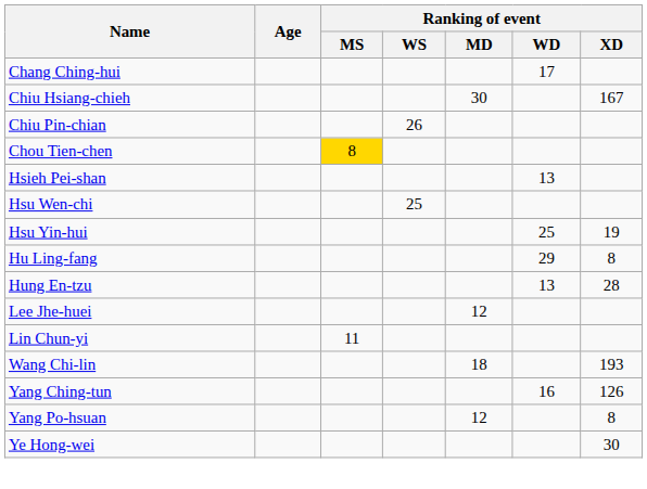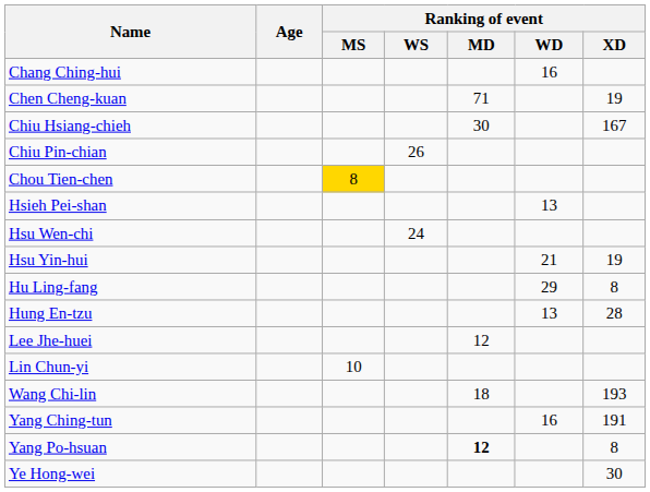 <table class="wikitable" style="width:600px; font-size:95%; text-align:center">
 <tr>
 <th rowspan="2" align="left">Name</th>
 <th rowspan="2" align="left">Age</th>
 <th colspan="5" align="center">Ranking of event</th>
 </tr>
 <tr>
 <th align="left">MS</th>
 <th align="left">WS</th>
 <th align="left">MD</th>
 <th align="left">WD</th>
 <th align="left">XD</th>
 </tr>
 <tr>
 <td align="left"><a href='#'>Chang Ching-hui</a></td>
 <td align="left"></td>
 <td></td>
 <td></td>
 <td></td>
-<td>17</td>
+<td>16</td>
 <td></td>
+</tr>
+<tr>
+<td align="left"><a href='#'>Chen Cheng-kuan</a></td>
+<td align="left"></td>
+<td></td>
+<td></td>
+<td>71</td>
+<td></td>
+<td>19</td>
 </tr>
 <tr>
 <td align="left"><a href='#'>Chiu Hsiang-chieh</a></td>
 <td align="left"></td>
 <td></td>
 <td></td>
 <td>30</td>
 <td></td>
 <td>167</td>
 </tr>
 <tr>
 <td align="left"><a href='#'>Chiu Pin-chian</a></td>
 <td align="left"></td>
 <td></td>
 <td>26</td>
 <td></td>
 <td></td>
 <td></td>
 </tr>
 <tr>
 <td align="left"><a href='#'>Chou Tien-chen</a></td>
 <td align="left"></td>
 <td style="background: gold;">8</td>
 <td></td>
 <td></td>
 <td></td>
 <td></td>
 </tr>
 <tr>
 <td align="left"><a href='#'>Hsieh Pei-shan</a></td>
 <td align="left"></td>
 <td></td>
 <td></td>
 <td></td>
 <td>13</td>
 <td></td>
 </tr>
 <tr>
 <td align="left"><a href='#'>Hsu Wen-chi</a></td>
 <td align="left"></td>
 <td></td>
-<td>25</td>
+<td>24</td>
 <td></td>
 <td></td>
 <td></td>
 </tr>
 <tr>
 <td align="left"><a href='#'>Hsu Yin-hui</a></td>
 <td align="left"></td>
 <td></td>
 <td></td>
 <td></td>
-<td>25</td>
+<td>21</td>
 <td>19</td>
 </tr>
 <tr>
 <td align="left"><a href='#'>Hu Ling-fang</a></td>
 <td align="left"></td>
 <td></td>
 <td></td>
 <td></td>
 <td>29</td>
 <td>8</td>
 </tr>
 <tr>
 <td align="left"><a href='#'>Hung En-tzu</a></td>
 <td align="left"></td>
 <td></td>
 <td></td>
 <td></td>
 <td>13</td>
 <td>28</td>
 </tr>
 <tr>
 <td align="left"><a href='#'>Lee Jhe-huei</a></td>
 <td align="left"></td>
 <td></td>
 <td></td>
 <td>12</td>
 <td></td>
 <td></td>
 </tr>
 <tr>
 <td align="left"><a href='#'>Lin Chun-yi</a></td>
 <td align="left"></td>
-<td>11</td>
+<td>10</td>
 <td></td>
 <td></td>
 <td></td>
 <td></td>
 </tr>
 <tr>
 <td align="left"><a href='#'>Wang Chi-lin</a></td>
 <td align="left"></td>
 <td></td>
 <td></td>
 <td>18</td>
 <td></td>
 <td>193</td>
 </tr>
 <tr>
 <td align="left"><a href='#'>Yang Ching-tun</a></td>
 <td align="left"></td>
 <td></td>
 <td></td>
 <td></td>
 <td>16</td>
-<td>126</td>
+<td>191</td>
 </tr>
 <tr>
 <td align="left"><a href='#'>Yang Po-hsuan</a></td>
 <td align="left"></td>
 <td></td>
 <td></td>
-<td>12</td>
+<td><strong>12</strong></td>
 <td></td>
 <td>8</td>
 </tr>
 <tr>
 <td align="left"><a href='#'>Ye Hong-wei</a></td>
 <td align="left"></td>
 <td></td>
 <td></td>
 <td></td>
 <td></td>
 <td>30</td>
 </tr>
 </table>
